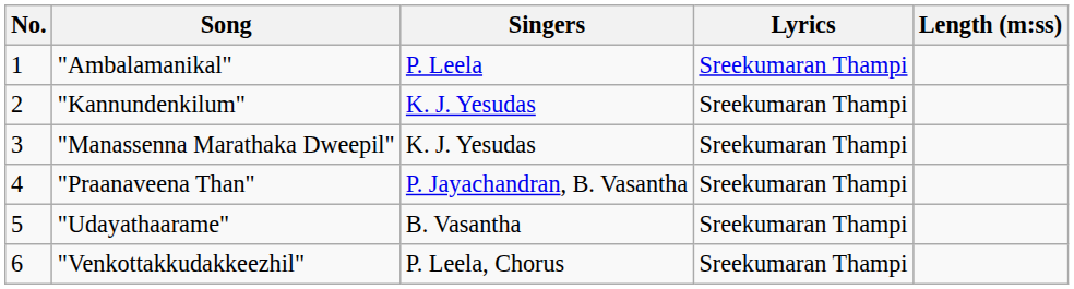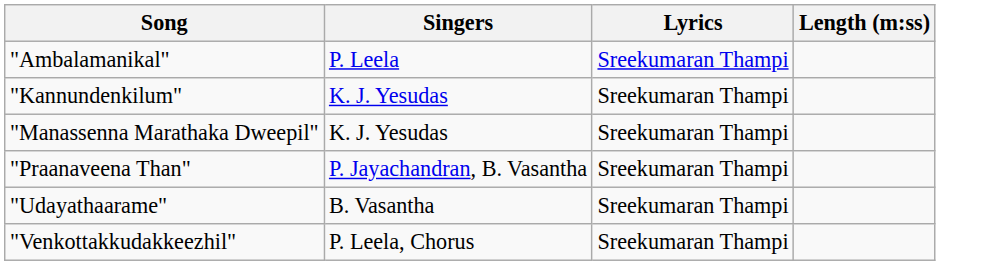 <table class="wikitable" style="font-size:95%;">
 <tr>
-<th>No.</th>
 <th>Song</th>
 <th>Singers</th>
 <th>Lyrics</th>
 <th>Length (m:ss)</th>
 </tr>
 <tr>
-<td>1</td>
 <td>"Ambalamanikal"</td>
 <td><a href='#'>P. Leela</a></td>
 <td><a href='#'>Sreekumaran Thampi</a></td>
 <td></td>
 </tr>
 <tr>
-<td>2</td>
 <td>"Kannundenkilum"</td>
 <td><a href='#'>K. J. Yesudas</a></td>
 <td>Sreekumaran Thampi</td>
 <td></td>
 </tr>
 <tr>
-<td>3</td>
 <td>"Manassenna Marathaka Dweepil"</td>
 <td>K. J. Yesudas</td>
 <td>Sreekumaran Thampi</td>
 <td></td>
 </tr>
 <tr>
-<td>4</td>
 <td>"Praanaveena Than"</td>
 <td><a href='#'>P. Jayachandran</a>, B. Vasantha</td>
 <td>Sreekumaran Thampi</td>
 <td></td>
 </tr>
 <tr>
-<td>5</td>
 <td>"Udayathaarame"</td>
 <td>B. Vasantha</td>
 <td>Sreekumaran Thampi</td>
 <td></td>
 </tr>
 <tr>
-<td>6</td>
 <td>"Venkottakkudakkeezhil"</td>
 <td>P. Leela, Chorus</td>
 <td>Sreekumaran Thampi</td>
 <td></td>
 </tr>
 </table>
